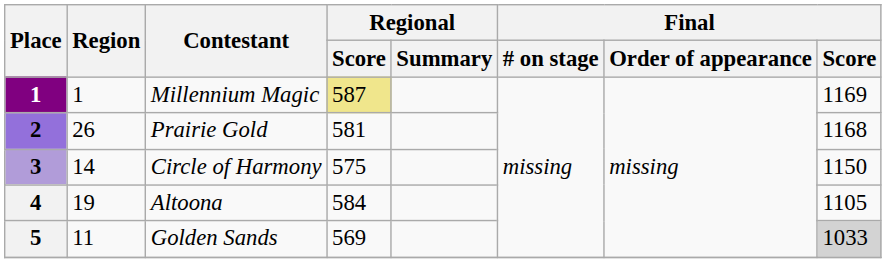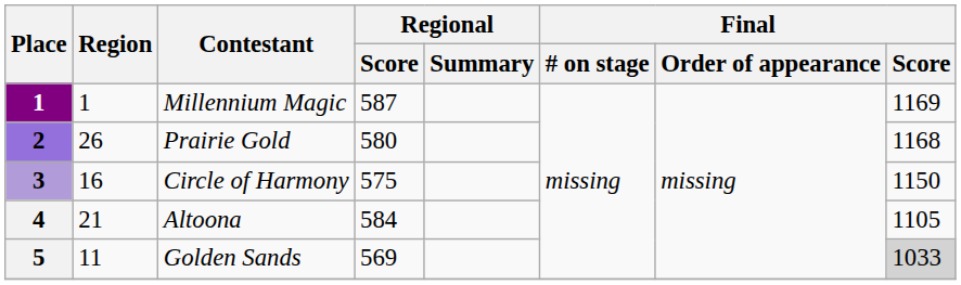 <table class="wikitable sortable">
 <tr>
 <th scope="col" rowspan="2">Place</th>
 <th scope="col" rowspan="2">Region</th>
 <th scope="col" rowspan="2">Contestant</th>
 <th scope="col" colspan="2">Regional</th>
 <th colspan="3">Final</th>
 </tr>
 <tr>
 <th scope="col">Score</th>
 <th scope="col" class="unsortable">Summary</th>
 <th># on stage</th>
 <th scope="col">Order of appearance</th>
 <th scope="col">Score</th>
 </tr>
 <tr>
 <th scope="row" style="background: #800080; color:#fff;">1</th>
 <td>1</td>
 <td><em>Millennium Magic</em></td>
-<td style="background: khaki;">587</td>
+<td>587</td>
 <td></td>
 <td rowspan="5"><em>missing</em></td>
 <td rowspan="5"><em>missing</em></td>
 <td>1169</td>
 </tr>
 <tr>
 <th style="background: #9370DB;">2</th>
 <td>26</td>
 <td><em>Prairie Gold</em></td>
-<td>581</td>
+<td>580</td>
 <td></td>
 <td>1168</td>
 </tr>
 <tr>
 <th style="background: #B19CD9;">3</th>
-<td>14</td>
+<td>16</td>
 <td><em>Circle of Harmony</em></td>
 <td>575</td>
 <td></td>
 <td>1150</td>
 </tr>
 <tr>
 <th>4</th>
-<td>19</td>
+<td>21</td>
 <td><em>Altoona</em></td>
 <td>584</td>
 <td></td>
 <td>1105</td>
 </tr>
 <tr>
 <th>5</th>
 <td>11</td>
 <td><em>Golden Sands</em></td>
 <td>569</td>
 <td></td>
 <td style="background: lightgrey;">1033</td>
 </tr>
 <tr>
 </tr>
 </table>
